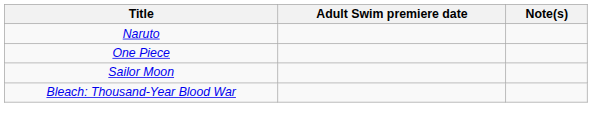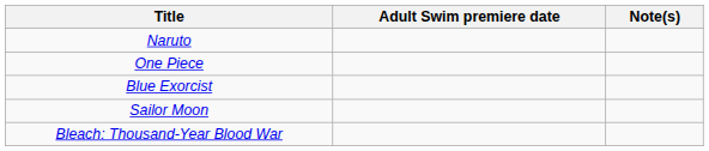 <table class="wikitable plainrowheaders sortable" style="width:60%;text-align:center;">
 <tr>
 <th width="24%">Title</th>
 <th width="20%">Adult Swim premiere date</th>
 <th width="6%">Note(s)</th>
 </tr>
 <tr>
 <td scope="row" style="text-align:center;"><em><a href='#'>Naruto</a></em></td>
 <td></td>
 <td></td>
 </tr>
 <tr>
 <td scope="row" style="text-align:center;"><em><a href='#'>One Piece</a></em></td>
 <td></td>
 <td></td>
 </tr>
 <tr>
+<td scope="row" style="text-align:center;"><em><a href='#'>Blue Exorcist</a></em></td>
+<td></td>
+<td></td>
+</tr>
+<tr>
 <td><em><a href='#'>Sailor Moon</a></em> </td>
 <td></td>
 <td></td>
 </tr>
 <tr>
 <td><em><a href='#'>Bleach: Thousand-Year Blood War</a></em></td>
 <td></td>
 <td></td>
 </tr>
 </table>
